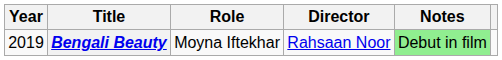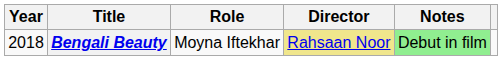 <table class="wikitable plainrowheaders sortable" style="margin-right: 0;">
 <tr>
 <th scope="col">Year</th>
 <th scope="col">Title</th>
 <th scope="col">Role</th>
 <th scope="col">Director</th>
 <th scope="col" class="unsortable">Notes</th>
 <th scope="col" class="unsortable"></th>
 </tr>
 <tr>
-<td>2019</td>
+<td>2018</td>
 <th scope="row"><em><a href='#'>Bengali Beauty</a></em></th>
 <td>Moyna Iftekhar</td>
-<td><a href='#'>Rahsaan Noor</a></td>
+<td style="background: khaki;"><a href='#'>Rahsaan Noor</a></td>
 <td style="background: lightgreen;">Debut in film</td>
 <td></td>
 </tr>
 </table>
